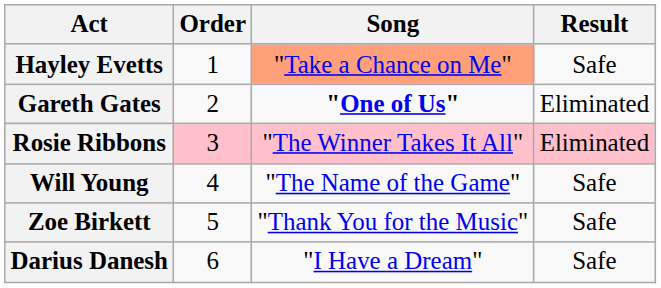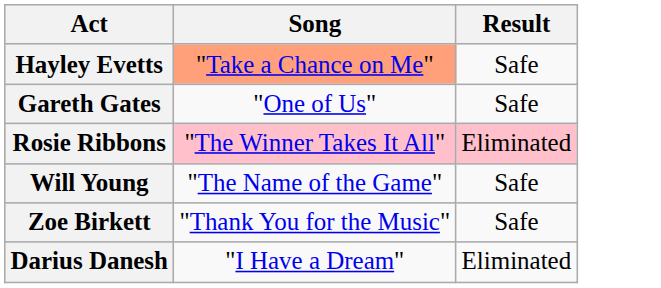 <table class="wikitable plainrowheaders" style="text-align:center;">
 <tr>
 <th scope="col">Act</th>
-<th scope="col">Order</th>
 <th scope="col">Song</th>
 <th scope="col">Result</th>
 </tr>
 <tr>
 <th scope="row">Hayley Evetts</th>
-<td>1</td>
 <td style="background: lightsalmon;">"<a href='#'>Take a Chance on Me</a>"</td>
 <td>Safe</td>
 </tr>
 <tr>
 <th scope="row">Gareth Gates</th>
-<td>2</td>
-<td><strong>"<a href='#'>One of Us</a>"</strong></td>
-<td>Eliminated</td>
+<td>"<a href='#'>One of Us</a>"</td>
+<td>Safe</td>
 </tr>
 <tr style = "background:pink">
 <th scope="row">Rosie Ribbons</th>
-<td>3</td>
 <td>"<a href='#'>The Winner Takes It All</a>"</td>
 <td>Eliminated</td>
 </tr>
 <tr>
 <th scope="row">Will Young</th>
-<td>4</td>
 <td>"<a href='#'>The Name of the Game</a>"</td>
 <td>Safe</td>
 </tr>
 <tr>
 <th scope="row">Zoe Birkett</th>
-<td>5</td>
 <td>"<a href='#'>Thank You for the Music</a>"</td>
 <td>Safe</td>
 </tr>
 <tr>
 <th scope="row">Darius Danesh</th>
-<td>6</td>
 <td>"<a href='#'>I Have a Dream</a>"</td>
-<td>Safe</td>
+<td>Eliminated</td>
 </tr>
 </table>
